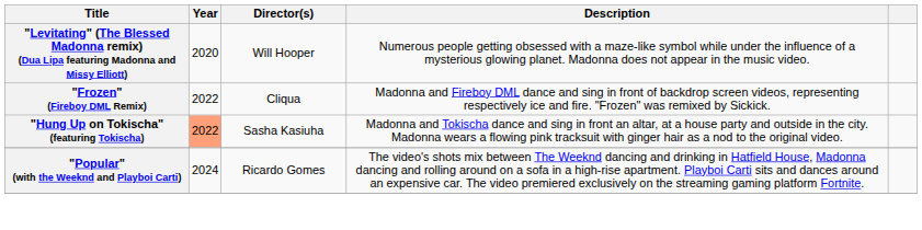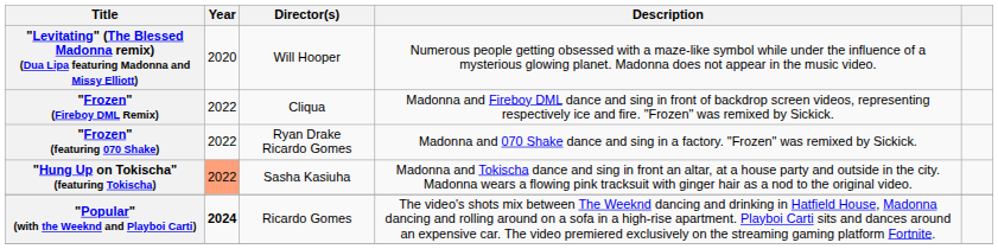 <table class="wikitable sortable plainrowheaders" style="text-align:center;">
 <tr>
 <th scope="col" style="width:15em;">Title</th>
 <th scope="col" style="width:2em;">Year</th>
 <th scope="col" style="width:10em;">Director(s)</th>
 <th scope="col" style="width:45em;" class="unsortable">Description</th>
 <th scope="col" style="width:2em;" class="unsortable"></th>
 </tr>
 <tr>
 <th scope="row">"<a href='#'>Levitating</a>" (<a href='#'>The Blessed Madonna</a> remix)<br><small>(<a href='#'>Dua Lipa</a> featuring Madonna and <a href='#'>Missy Elliott</a>)</small></th>
 <td>2020</td>
 <td>Will Hooper</td>
 <td>Numerous people getting obsessed with a maze-like symbol while under the influence of a mysterious glowing planet. Madonna does not appear in the music video.</td>
 <td></td>
 </tr>
 <tr>
 <th scope="row">"<a href='#'>Frozen</a>"<br><small>(<a href='#'>Fireboy DML</a> Remix)</small></th>
 <td>2022</td>
 <td>Cliqua</td>
 <td>Madonna and <a href='#'>Fireboy DML</a> dance and sing in front of backdrop screen videos, representing respectively ice and fire. "Frozen" was remixed by Sickick.</td>
 <td></td>
 </tr>
 <tr>
+<th scope="row">"<a href='#'>Frozen</a>"<br><small>(featuring <a href='#'>070 Shake</a>)</small></th>
+<td>2022</td>
+<td>Ryan Drake<br>Ricardo Gomes</td>
+<td>Madonna and <a href='#'>070 Shake</a> dance and sing in a factory. "Frozen" was remixed by Sickick.</td>
+<td></td>
+</tr>
+<tr>
 <th scope="row">"<a href='#'>Hung Up</a> on Tokischa"<br><small>(featuring <a href='#'>Tokischa</a>)</small></th>
 <td style="background: lightsalmon;">2022</td>
 <td>Sasha Kasiuha</td>
 <td>Madonna and <a href='#'>Tokischa</a> dance and sing in front an altar, at a house party and outside in the city. Madonna wears a flowing pink tracksuit with ginger hair as a nod to the original video.</td>
 <td></td>
 </tr>
 <tr>
 </tr>
 <tr>
 <th scope="row">"<a href='#'>Popular</a>"<br><small>(with <a href='#'>the Weeknd</a> and <a href='#'>Playboi Carti</a>)</small></th>
-<td>2024</td>
+<td><strong>2024</strong></td>
 <td>Ricardo Gomes</td>
 <td>The video's shots mix between <a href='#'>The Weeknd</a> dancing and drinking in <a href='#'>Hatfield House</a>, <a href='#'>Madonna</a> dancing and rolling around on a sofa in a high-rise apartment. <a href='#'>Playboi Carti</a> sits and dances around an expensive car. The video premiered exclusively on the streaming gaming platform <a href='#'>Fortnite</a>.</td>
 <td></td>
 </tr>
 <tr>
 </tr>
 </table>
